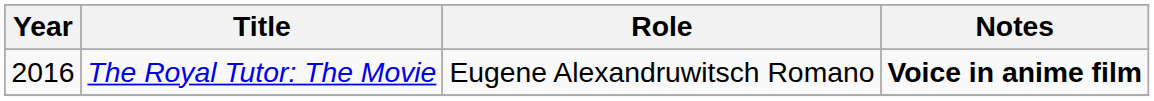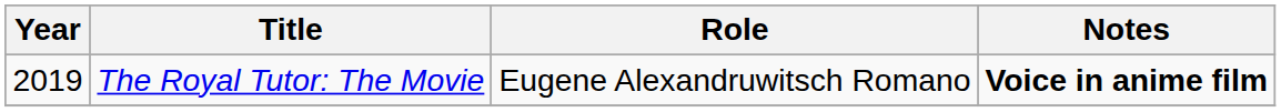 <table class="wikitable sortable">
 <tr>
 <th>Year</th>
 <th>Title</th>
 <th>Role</th>
 <th class="unsortable">Notes</th>
 </tr>
 <tr>
-<td>2016</td>
+<td>2019</td>
 <td><em><a href='#'>The Royal Tutor: The Movie</a></em></td>
 <td>Eugene Alexandruwitsch Romano</td>
 <td><strong>Voice in anime film</strong></td>
 </tr>
 <tr>
 </tr>
 </table>
